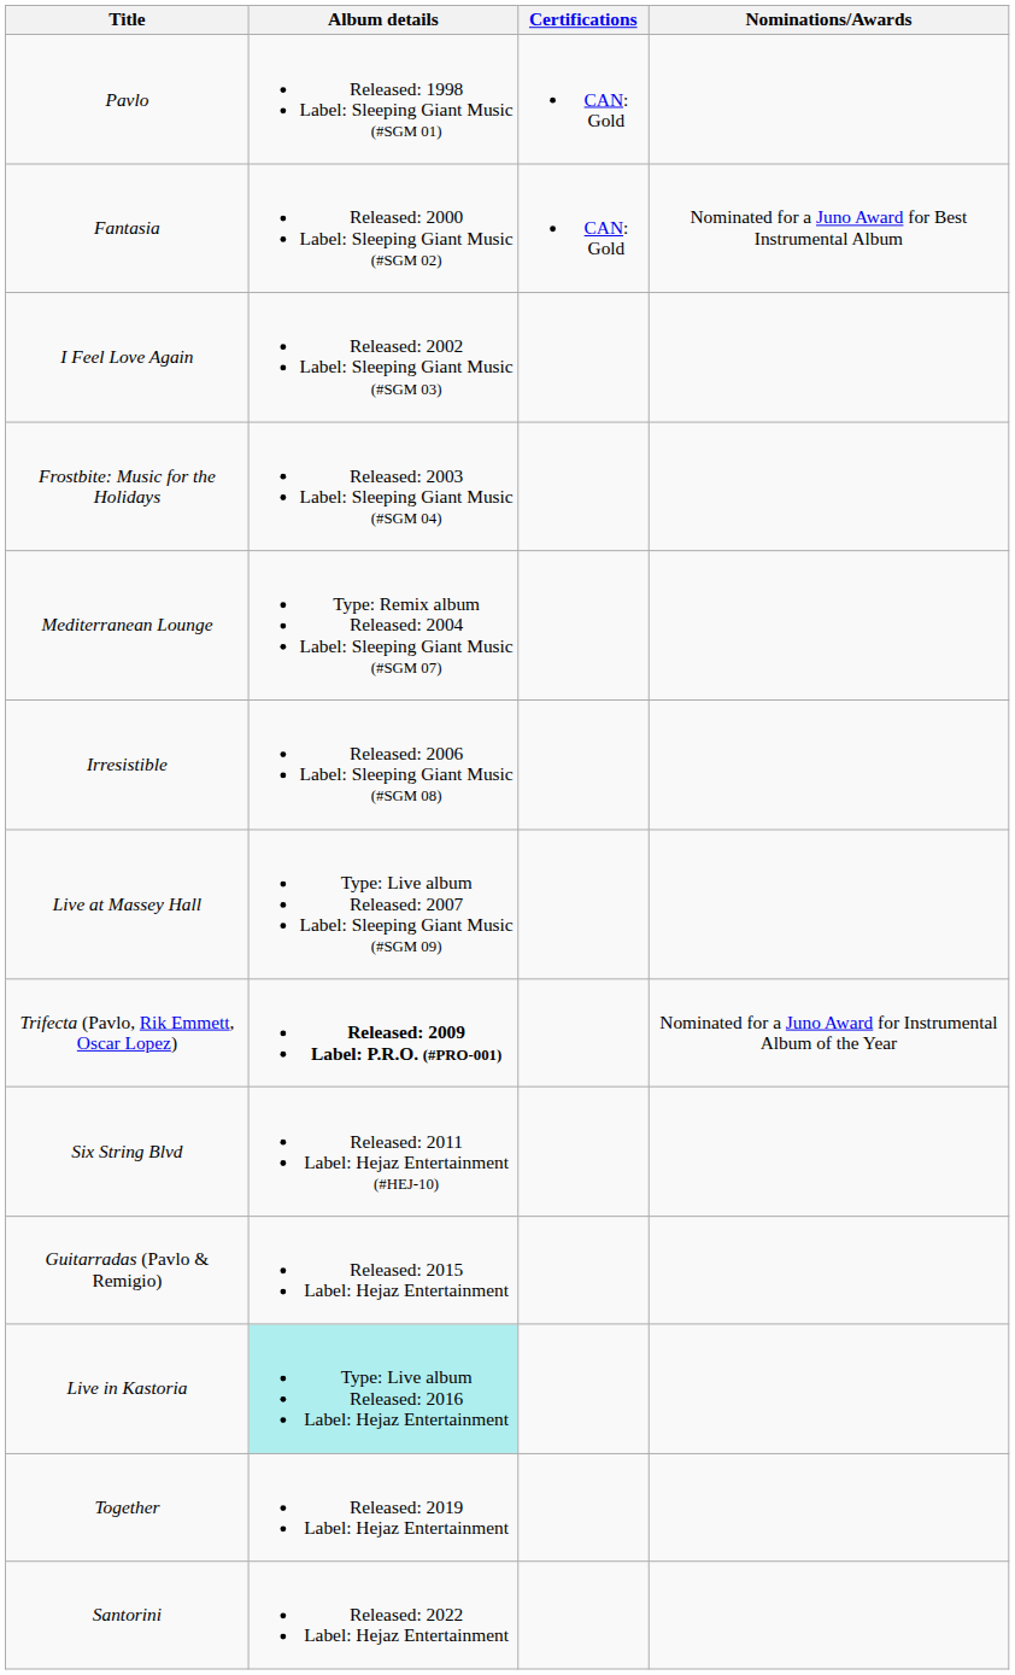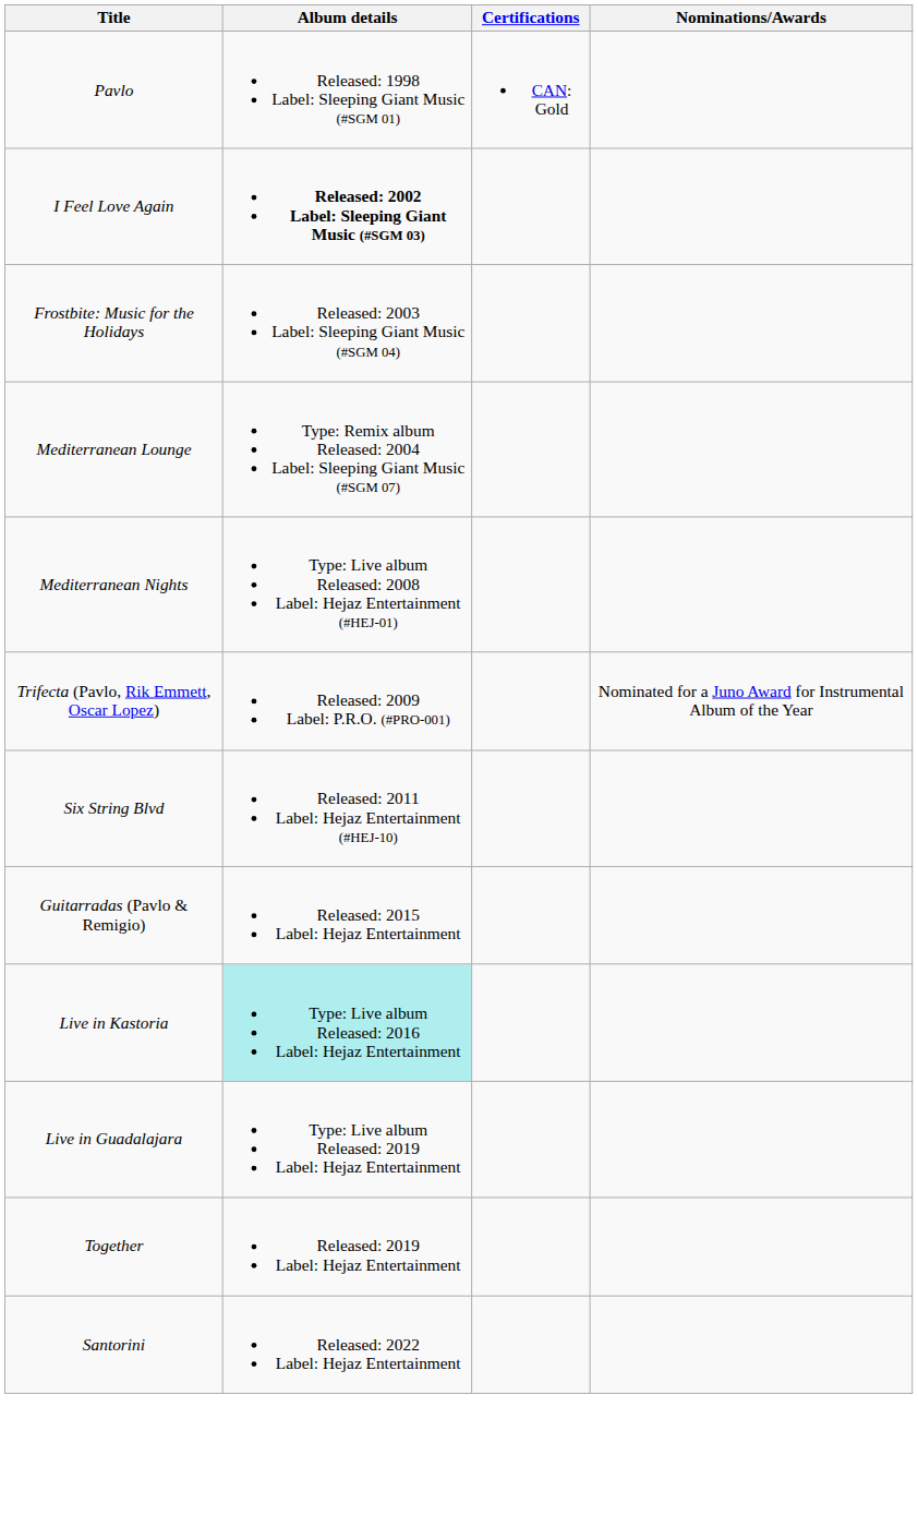 <table class="wikitable plainrowheaders" style="text-align:center;">
 <tr>
 <th>Title</th>
 <th>Album details</th>
 <th><a href='#'>Certifications</a></th>
 <th>Nominations/Awards</th>
 </tr>
 <tr>
 <td><em>Pavlo</em></td>
 <td><br><ul><li>Released: 1998</li><li>Label: Sleeping Giant Music <small>(#SGM 01)</small></li></ul></td>
 <td><br><ul><li><a href='#'>CAN</a>: Gold</li></ul></td>
 <td></td>
 </tr>
 <tr>
-<td><em>Fantasia</em></td>
-<td><br><ul><li>Released: 2000</li><li>Label: Sleeping Giant Music <small>(#SGM 02)</small></li></ul></td>
-<td><br><ul><li><a href='#'>CAN</a>: Gold</li></ul></td>
-<td>Nominated for a <a href='#'>Juno Award</a> for Best Instrumental Album</td>
-</tr>
-<tr>
 <td><em>I Feel Love Again</em></td>
-<td><br><ul><li>Released: 2002</li><li>Label: Sleeping Giant Music <small>(#SGM 03)</small></li></ul></td>
+<td><strong><br><ul><li>Released: 2002</li><li>Label: Sleeping Giant Music <small>(#SGM 03)</small></li></ul></strong></td>
 <td></td>
 <td></td>
 </tr>
 <tr>
 <td><em>Frostbite: Music for the Holidays</em></td>
 <td><br><ul><li>Released: 2003</li><li>Label: Sleeping Giant Music <small>(#SGM 04)</small></li></ul></td>
 <td></td>
 <td></td>
 </tr>
 <tr>
 <td><em>Mediterranean Lounge</em></td>
 <td><br><ul><li>Type: Remix album</li><li>Released: 2004</li><li>Label: Sleeping Giant Music <small>(#SGM 07)</small></li></ul></td>
 <td></td>
 <td></td>
 </tr>
 <tr>
-<td><em>Irresistible</em></td>
-<td><br><ul><li>Released: 2006</li><li>Label: Sleeping Giant Music <small>(#SGM 08)</small></li></ul></td>
-<td></td>
-<td></td>
-</tr>
-<tr>
-<td><em>Live at Massey Hall</em></td>
-<td><br><ul><li>Type: Live album</li><li>Released: 2007</li><li>Label: Sleeping Giant Music <small>(#SGM 09)</small></li></ul></td>
+<td><em>Mediterranean Nights</em></td>
+<td><br><ul><li>Type: Live album</li><li>Released: 2008</li><li>Label: Hejaz Entertainment <small>(#HEJ-01)</small></li></ul></td>
 <td></td>
 <td></td>
 </tr>
 <tr>
 <td><em>Trifecta</em> (Pavlo, <a href='#'>Rik Emmett</a>, <a href='#'>Oscar Lopez</a>)</td>
-<td><strong><br><ul><li>Released: 2009</li><li>Label: P.R.O. <small>(#PRO-001)</small></li></ul></strong></td>
+<td><br><ul><li>Released: 2009</li><li>Label: P.R.O. <small>(#PRO-001)</small></li></ul></td>
 <td></td>
 <td>Nominated for a <a href='#'>Juno Award</a> for Instrumental Album of the Year</td>
 </tr>
 <tr>
 <td><em>Six String Blvd</em></td>
 <td><br><ul><li>Released: 2011</li><li>Label: Hejaz Entertainment <small>(#HEJ-10)</small></li></ul></td>
 <td></td>
 <td></td>
 </tr>
 <tr>
 <td><em>Guitarradas</em> (Pavlo & Remigio)</td>
 <td><br><ul><li>Released: 2015</li><li>Label: Hejaz Entertainment</li></ul></td>
 <td></td>
 <td></td>
 </tr>
 <tr>
 <td><em>Live in Kastoria</em></td>
 <td style="background: paleturquoise;"><br><ul><li>Type: Live album</li><li>Released: 2016</li><li>Label: Hejaz Entertainment</li></ul></td>
 <td></td>
 <td></td>
 </tr>
 <tr>
+<td><em>Live in Guadalajara</em></td>
+<td><br><ul><li>Type: Live album</li><li>Released: 2019</li><li>Label: Hejaz Entertainment</li></ul></td>
+<td></td>
+<td></td>
+</tr>
+<tr>
 <td><em>Together</em></td>
 <td><br><ul><li>Released: 2019</li><li>Label: Hejaz Entertainment</li></ul></td>
 <td></td>
 <td></td>
 </tr>
 <tr>
 <td><em>Santorini</em></td>
 <td><br><ul><li>Released: 2022</li><li>Label: Hejaz Entertainment</li></ul></td>
 <td></td>
 <td></td>
 </tr>
 </table>
